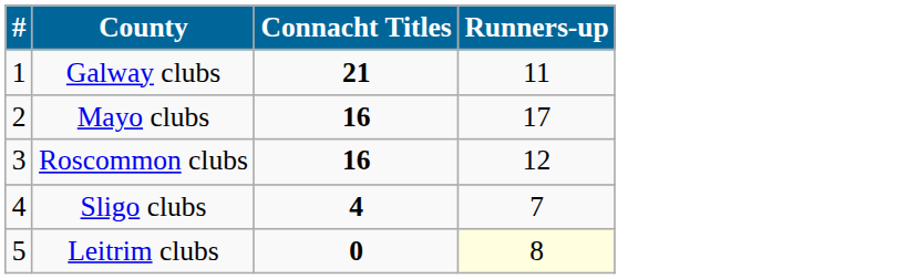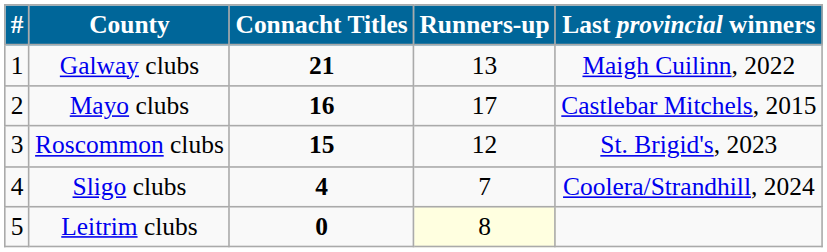 <table class="wikitable">
 <tr style="background:white">
 <th style="background:#069; color:white;">#</th>
 <th style="background:#069; color:white;">County</th>
 <th style="background:#069; color:white;">Connacht Titles</th>
 <th style="background:#069; color:white;">Runners-up</th>
+<th style="background:#069; color:white;">Last <em>provincial</em> winners</th>
 </tr>
 <tr style="text-align:center;">
 <td>1</td>
 <td><a href='#'>Galway</a> clubs</td>
 <td><strong>21</strong></td>
-<td>11</td>
+<td>13</td>
+<td><a href='#'>Maigh Cuilinn</a>, 2022</td>
 </tr>
 <tr style="text-align:center;">
 <td>2</td>
 <td><a href='#'>Mayo</a> clubs</td>
 <td><strong>16</strong></td>
 <td>17</td>
+<td><a href='#'>Castlebar Mitchels</a>, 2015</td>
 </tr>
 <tr style="text-align:center;">
 <td>3</td>
 <td><a href='#'>Roscommon</a> clubs</td>
-<td><strong>16</strong></td>
+<td><strong>15</strong></td>
 <td>12</td>
+<td><a href='#'>St. Brigid's</a>, 2023</td>
 </tr>
 <tr style="text-align:center;">
 <td>4</td>
 <td><a href='#'>Sligo</a> clubs</td>
 <td><strong>4</strong></td>
 <td>7</td>
+<td><a href='#'>Coolera/Strandhill</a>, 2024</td>
 </tr>
 <tr style="text-align:center;">
 <td>5</td>
 <td><a href='#'>Leitrim</a> clubs</td>
 <td><strong>0</strong></td>
 <td style="background: lightyellow;">8</td>
+<td></td>
 </tr>
 </table>
